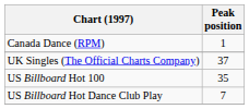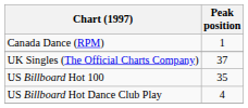 <table class="wikitable sortable">
 <tr>
 <th>Chart (1997)</th>
 <th>Peak<br>position</th>
 </tr>
 <tr>
 <td>Canada Dance (<a href='#'>RPM</a>)</td>
 <td align="center">1</td>
 </tr>
 <tr>
 </tr>
 <tr>
 </tr>
 <tr>
 <td>UK Singles (<a href='#'>The Official Charts Company</a>)</td>
 <td align="center">37</td>
 </tr>
 <tr>
 <td>US <em>Billboard</em> Hot 100</td>
 <td align="center">35</td>
 </tr>
 <tr>
 <td>US <em>Billboard</em> Hot Dance Club Play</td>
-<td align="center">7</td>
+<td align="center">4</td>
 </tr>
 <tr>
 </tr>
 </table>
